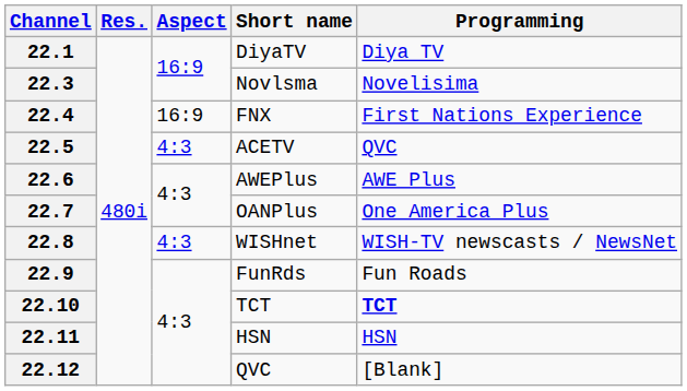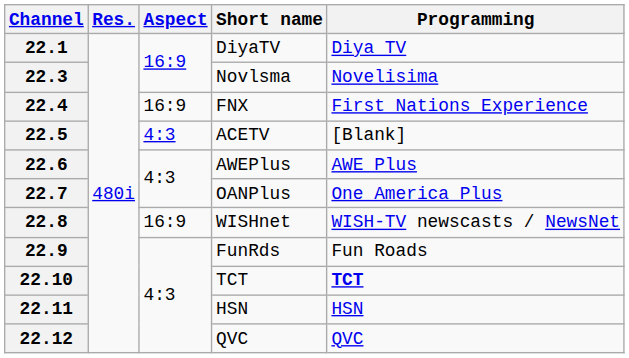 <table class="wikitable">
 <tr>
 <th scope="col"><a href='#'>Channel</a></th>
 <th scope="col"><a href='#'>Res.</a></th>
 <th scope="col"><a href='#'>Aspect</a></th>
 <th scope="col">Short name</th>
 <th scope="col">Programming</th>
 </tr>
 <tr>
 <th scope="row">22.1</th>
 <td rowspan=11><a href='#'>480i</a></td>
 <td rowspan=2><a href='#'>16:9</a></td>
 <td>DiyaTV</td>
 <td><a href='#'>Diya TV</a></td>
 </tr>
 <tr>
 <th scope="row">22.3</th>
 <td>Novlsma</td>
 <td><a href='#'>Novelisima</a></td>
 </tr>
 <tr>
 <th scope="row">22.4</th>
 <td>16:9</td>
 <td>FNX</td>
 <td><a href='#'>First Nations Experience</a></td>
 </tr>
 <tr>
 <th scope="row">22.5</th>
 <td rowspan=q><a href='#'>4:3</a></td>
 <td>ACETV</td>
-<td><a href='#'>QVC</a></td>
+<td>[Blank]</td>
 </tr>
 <tr>
 <th scope="row">22.6</th>
 <td rowspan=2>4:3</td>
 <td>AWEPlus</td>
 <td><a href='#'>AWE Plus</a></td>
 </tr>
 <tr>
 <th scope="row">22.7</th>
 <td>OANPlus</td>
 <td><a href='#'>One America Plus</a></td>
 </tr>
 <tr>
 <th scope="row">22.8</th>
-<td rowspan=q><a href='#'>4:3</a></td>
+<td>16:9</td>
 <td>WISHnet</td>
 <td><a href='#'>WISH-TV</a> newscasts / <a href='#'>NewsNet</a></td>
 </tr>
 <tr>
 <th scope="row">22.9</th>
 <td rowspan=4>4:3</td>
 <td>FunRds</td>
 <td>Fun Roads</td>
 </tr>
 <tr>
 <th scope="row">22.10</th>
 <td>TCT</td>
 <td><strong><a href='#'>TCT</a></strong></td>
 </tr>
 <tr>
 <th scope="row">22.11</th>
 <td>HSN</td>
 <td><a href='#'>HSN</a></td>
 </tr>
 <tr>
 <th scope="row">22.12</th>
 <td>QVC</td>
-<td>[Blank]</td>
+<td><a href='#'>QVC</a></td>
 </tr>
 </table>
